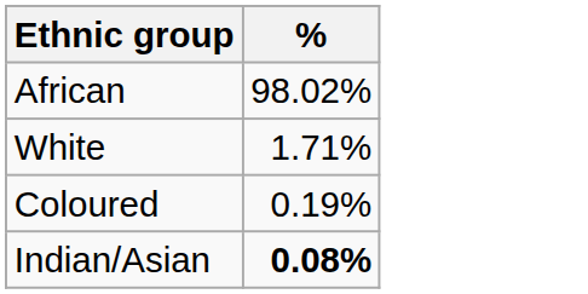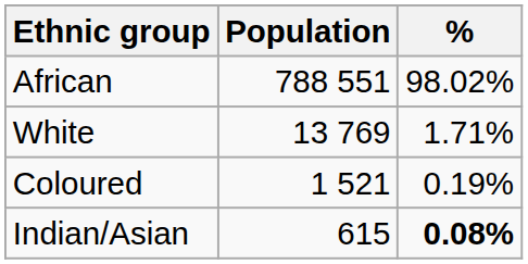 <table class="wikitable" style="font-size: 95%; text-align: right">
 <tr>
 <th>Ethnic group</th>
+<th>Population</th>
 <th>%</th>
 </tr>
 <tr>
 <td align=left>African</td>
+<td>788 551</td>
 <td>98.02%</td>
 </tr>
 <tr>
 <td align=left>White</td>
+<td>13 769</td>
 <td>1.71%</td>
 </tr>
 <tr>
 <td align=left>Coloured</td>
+<td>1 521</td>
 <td>0.19%</td>
 </tr>
 <tr>
 <td align=left>Indian/Asian</td>
+<td>615</td>
 <td><strong>0.08%</strong></td>
 </tr>
 </table>
